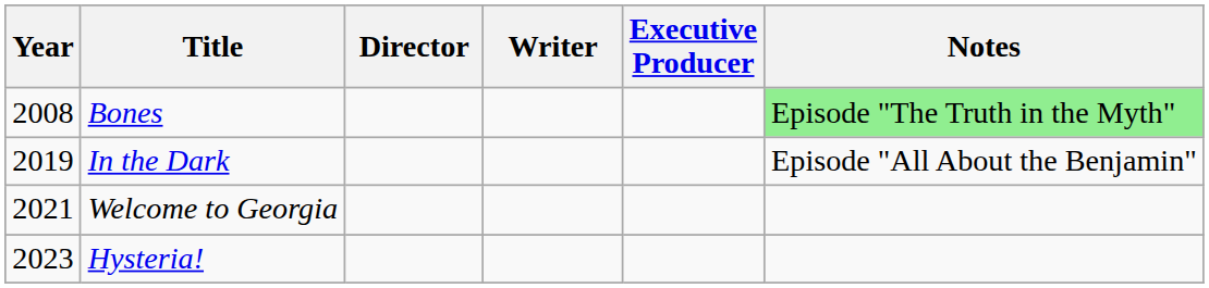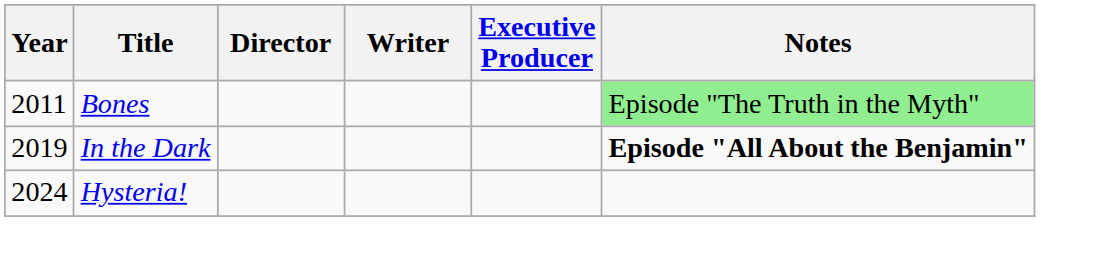 <table class="wikitable">
 <tr>
 <th>Year</th>
 <th>Title</th>
 <th width=65>Director</th>
 <th width=65>Writer</th>
 <th><a href='#'>Executive<br>Producer</a></th>
 <th>Notes</th>
 </tr>
 <tr>
-<td>2008</td>
+<td>2011</td>
 <td><em><a href='#'>Bones</a></em></td>
 <td></td>
 <td></td>
 <td></td>
 <td style="background: lightgreen;">Episode "The Truth in the Myth"</td>
 </tr>
 <tr>
 <td>2019</td>
 <td><em><a href='#'>In the Dark</a></em></td>
 <td></td>
 <td></td>
 <td></td>
-<td>Episode "All About the Benjamin"</td>
+<td><strong>Episode "All About the Benjamin"</strong></td>
 </tr>
 <tr>
-<td>2021</td>
-<td><em>Welcome to Georgia</em></td>
-<td></td>
-<td></td>
-<td></td>
-<td></td>
-</tr>
-<tr>
-<td>2023</td>
+<td>2024</td>
 <td><em><a href='#'>Hysteria!</a></em></td>
 <td></td>
 <td></td>
 <td></td>
 <td></td>
 </tr>
 </table>
